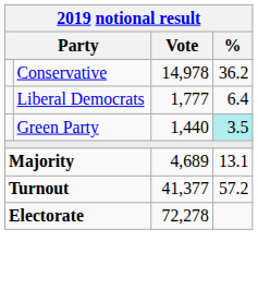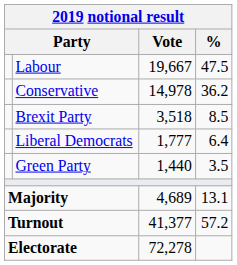 <table class="wikitable">
 <tr>
 <th colspan="4"><a href='#'>2019</a> <a href='#'>notional result</a></th>
 </tr>
 <tr>
 <th bgcolor="#DDDDFF" width="130px" colspan="2">Party</th>
 <th bgcolor="#DDDDFF" width="50px">Vote</th>
 <th bgcolor="#DDDDFF" width="30px">%</th>
 </tr>
 <tr>
 <td></td>
+<td><a href='#'>Labour</a></td>
+<td align=right>19,667</td>
+<td align=right>47.5</td>
+</tr>
+<tr>
+<td></td>
 <td><a href='#'>Conservative</a></td>
 <td align=right>14,978</td>
 <td align=right>36.2</td>
+</tr>
+<tr>
+<td></td>
+<td><a href='#'>Brexit Party</a></td>
+<td align=right>3,518</td>
+<td align=right>8.5</td>
 </tr>
 <tr>
 <td></td>
 <td><a href='#'>Liberal Democrats</a></td>
 <td align=right>1,777</td>
 <td align=right>6.4</td>
 </tr>
 <tr>
 <td></td>
 <td><a href='#'>Green Party</a></td>
 <td align=right>1,440</td>
-<td align=right style="background: paleturquoise;">3.5</td>
+<td align=right>3.5</td>
 </tr>
 <tr>
 <td colspan="4" bgcolor="#EAECF0"></td>
 </tr>
 <tr>
 <td colspan="2"><strong>Majority</strong></td>
 <td align=right>4,689</td>
 <td align=right>13.1</td>
 </tr>
 <tr>
 <td colspan="2"><strong>Turnout</strong></td>
 <td align=right>41,377</td>
 <td align=right>57.2</td>
 </tr>
 <tr>
 <td colspan="2"><strong>Electorate</strong></td>
 <td align=right>72,278</td>
 </tr>
 </table>
